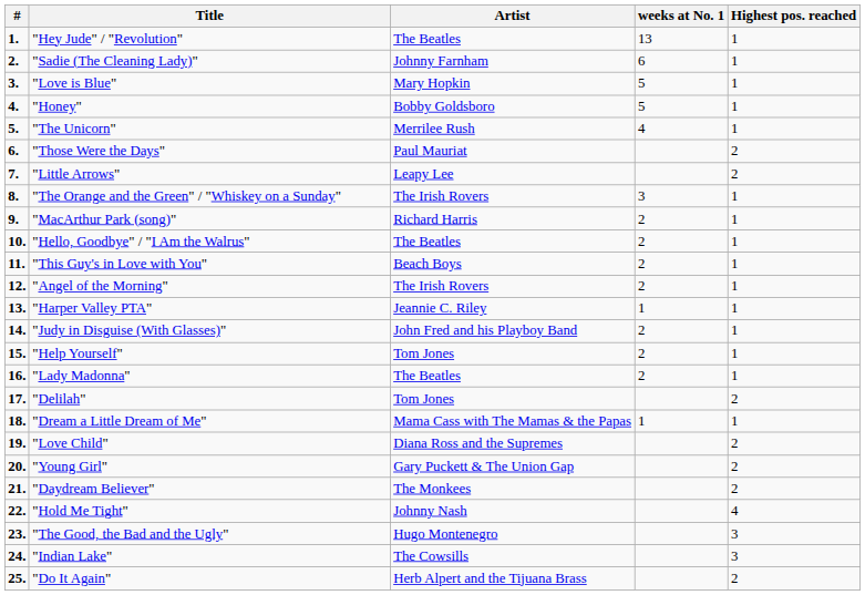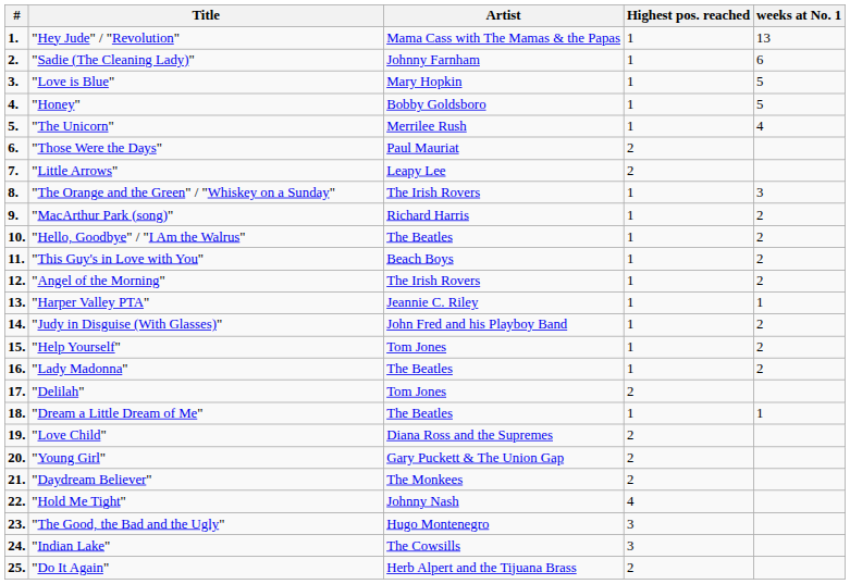 <table class="wikitable sortable">
 <tr>
 <th>#</th>
 <th width="400">Title</th>
 <th>Artist</th>
+<th>Highest pos. reached</th>
 <th>weeks at No. 1</th>
-<th>Highest pos. reached</th>
 </tr>
 <tr>
 <td><strong>1.</strong></td>
 <td>"<a href='#'>Hey Jude</a>" / "<a href='#'>Revolution</a>"</td>
-<td><a href='#'>The Beatles</a></td>
+<td><a href='#'>Mama Cass with The Mamas & the Papas</a></td>
+<td>1</td>
 <td>13</td>
-<td>1</td>
 </tr>
 <tr>
 <td><strong>2.</strong></td>
 <td>"<a href='#'>Sadie (The Cleaning Lady)</a>"</td>
 <td><a href='#'>Johnny Farnham</a></td>
+<td>1</td>
 <td>6</td>
-<td>1</td>
 </tr>
 <tr>
 <td><strong>3.</strong></td>
 <td>"<a href='#'>Love is Blue</a>"</td>
 <td><a href='#'>Mary Hopkin</a></td>
+<td>1</td>
 <td>5</td>
-<td>1</td>
 </tr>
 <tr>
 <td><strong>4.</strong></td>
 <td>"<a href='#'>Honey</a>"</td>
 <td><a href='#'>Bobby Goldsboro</a></td>
+<td>1</td>
 <td>5</td>
-<td>1</td>
 </tr>
 <tr>
 <td><strong>5.</strong></td>
 <td>"<a href='#'>The Unicorn</a>"</td>
 <td><a href='#'>Merrilee Rush</a></td>
+<td>1</td>
 <td>4</td>
-<td>1</td>
 </tr>
 <tr>
 <td><strong>6.</strong></td>
 <td>"<a href='#'>Those Were the Days</a>"</td>
 <td><a href='#'>Paul Mauriat</a></td>
+<td>2</td>
 <td></td>
-<td>2</td>
 </tr>
 <tr>
 <td><strong>7.</strong></td>
 <td>"<a href='#'>Little Arrows</a>"</td>
 <td><a href='#'>Leapy Lee</a></td>
+<td>2</td>
 <td></td>
-<td>2</td>
 </tr>
 <tr>
 <td><strong>8.</strong></td>
 <td>"<a href='#'>The Orange and the Green</a>" / "<a href='#'>Whiskey on a Sunday</a>"</td>
 <td><a href='#'>The Irish Rovers</a></td>
+<td>1</td>
 <td>3</td>
-<td>1</td>
 </tr>
 <tr>
 <td><strong>9.</strong></td>
 <td>"<a href='#'>MacArthur Park (song)</a>"</td>
 <td><a href='#'>Richard Harris</a></td>
+<td>1</td>
 <td>2</td>
-<td>1</td>
 </tr>
 <tr>
 <td><strong>10.</strong></td>
 <td>"<a href='#'>Hello, Goodbye</a>" / "<a href='#'>I Am the Walrus</a>"</td>
 <td><a href='#'>The Beatles</a></td>
+<td>1</td>
 <td>2</td>
-<td>1</td>
 </tr>
 <tr>
 <td><strong>11.</strong></td>
 <td>"<a href='#'>This Guy's in Love with You</a>"</td>
 <td><a href='#'>Beach Boys</a></td>
+<td>1</td>
 <td>2</td>
-<td>1</td>
 </tr>
 <tr>
 <td><strong>12.</strong></td>
 <td>"<a href='#'>Angel of the Morning</a>"</td>
 <td><a href='#'>The Irish Rovers</a></td>
+<td>1</td>
 <td>2</td>
-<td>1</td>
 </tr>
 <tr>
 <td><strong>13.</strong></td>
 <td>"<a href='#'>Harper Valley PTA</a>"</td>
 <td><a href='#'>Jeannie C. Riley</a></td>
 <td>1</td>
 <td>1</td>
 </tr>
 <tr>
 <td><strong>14.</strong></td>
 <td>"<a href='#'>Judy in Disguise (With Glasses)</a>"</td>
 <td><a href='#'>John Fred and his Playboy Band</a></td>
+<td>1</td>
 <td>2</td>
-<td>1</td>
 </tr>
 <tr>
 <td><strong>15.</strong></td>
 <td>"<a href='#'>Help Yourself</a>"</td>
 <td><a href='#'>Tom Jones</a></td>
+<td>1</td>
 <td>2</td>
-<td>1</td>
 </tr>
 <tr>
 <td><strong>16.</strong></td>
 <td>"<a href='#'>Lady Madonna</a>"</td>
 <td><a href='#'>The Beatles</a></td>
+<td>1</td>
 <td>2</td>
-<td>1</td>
 </tr>
 <tr>
 <td><strong>17.</strong></td>
 <td>"<a href='#'>Delilah</a>"</td>
 <td><a href='#'>Tom Jones</a></td>
+<td>2</td>
 <td></td>
-<td>2</td>
 </tr>
 <tr>
 <td><strong>18.</strong></td>
 <td>"<a href='#'>Dream a Little Dream of Me</a>"</td>
-<td><a href='#'>Mama Cass with The Mamas & the Papas</a></td>
+<td><a href='#'>The Beatles</a></td>
 <td>1</td>
 <td>1</td>
 </tr>
 <tr>
 <td><strong>19.</strong></td>
 <td>"<a href='#'>Love Child</a>"</td>
 <td><a href='#'>Diana Ross and the Supremes</a></td>
+<td>2</td>
 <td></td>
-<td>2</td>
 </tr>
 <tr>
 <td><strong>20.</strong></td>
 <td>"<a href='#'>Young Girl</a>"</td>
 <td><a href='#'>Gary Puckett & The Union Gap</a></td>
+<td>2</td>
 <td></td>
-<td>2</td>
 </tr>
 <tr>
 <td><strong>21.</strong></td>
 <td>"<a href='#'>Daydream Believer</a>"</td>
 <td><a href='#'>The Monkees</a></td>
+<td>2</td>
 <td></td>
-<td>2</td>
 </tr>
 <tr>
 <td><strong>22.</strong></td>
 <td>"<a href='#'>Hold Me Tight</a>"</td>
 <td><a href='#'>Johnny Nash</a></td>
+<td>4</td>
 <td></td>
-<td>4</td>
 </tr>
 <tr>
 <td><strong>23.</strong></td>
 <td>"<a href='#'>The Good, the Bad and the Ugly</a>"</td>
 <td><a href='#'>Hugo Montenegro</a></td>
+<td>3</td>
 <td></td>
-<td>3</td>
 </tr>
 <tr>
 <td><strong>24.</strong></td>
 <td>"<a href='#'>Indian Lake</a>"</td>
 <td><a href='#'>The Cowsills</a></td>
+<td>3</td>
 <td></td>
-<td>3</td>
 </tr>
 <tr>
 <td><strong>25.</strong></td>
 <td>"<a href='#'>Do It Again</a>"</td>
 <td><a href='#'>Herb Alpert and the Tijuana Brass</a></td>
+<td>2</td>
 <td></td>
-<td>2</td>
 </tr>
 </table>
